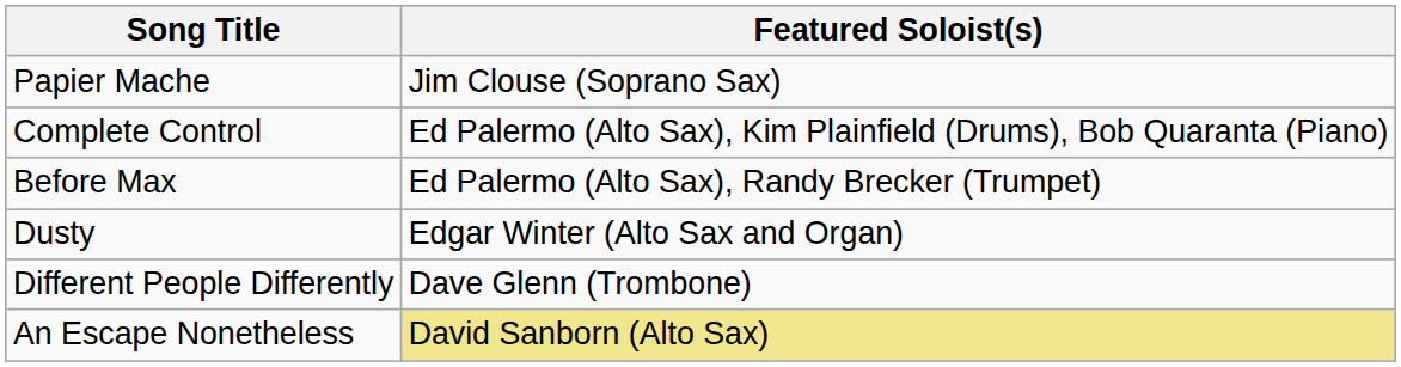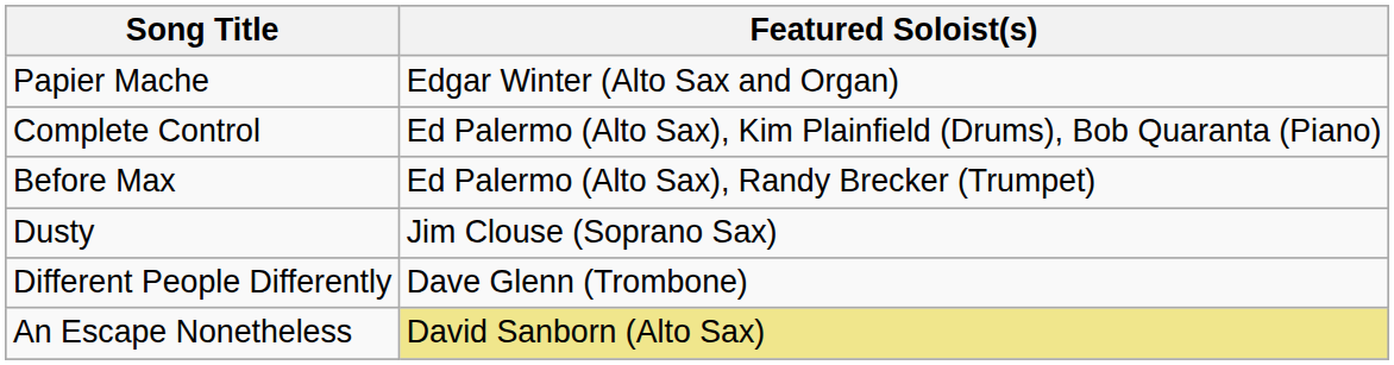 <table class = "wikitable" border = "1">
 <tr>
 <th>Song Title</th>
 <th>Featured Soloist(s)</th>
 </tr>
 <tr>
 <td>Papier Mache</td>
-<td>Jim Clouse (Soprano Sax)</td>
+<td>Edgar Winter (Alto Sax and Organ)</td>
 </tr>
 <tr>
 <td>Complete Control</td>
 <td>Ed Palermo (Alto Sax), Kim Plainfield (Drums), Bob Quaranta (Piano)</td>
 </tr>
 <tr>
 <td>Before Max</td>
 <td>Ed Palermo (Alto Sax), Randy Brecker (Trumpet)</td>
 </tr>
 <tr>
 <td>Dusty</td>
-<td>Edgar Winter (Alto Sax and Organ)</td>
+<td>Jim Clouse (Soprano Sax)</td>
 </tr>
 <tr>
 <td>Different People Differently</td>
 <td>Dave Glenn (Trombone)</td>
 </tr>
 <tr>
 <td>An Escape Nonetheless</td>
 <td style="background: khaki;">David Sanborn (Alto Sax)</td>
 </tr>
 </table>
